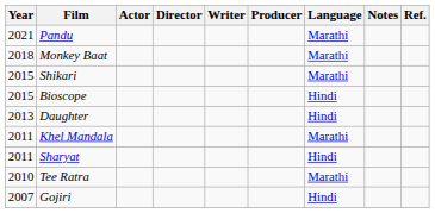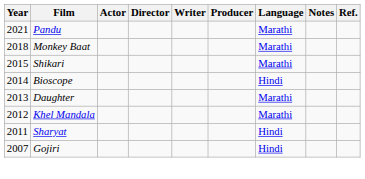 <table class="wikitable sortable">
 <tr>
 <th>Year</th>
 <th>Film</th>
 <th>Actor</th>
 <th>Director</th>
 <th>Writer</th>
 <th>Producer</th>
 <th>Language</th>
 <th class="unsortable">Notes</th>
 <th class="unsortable">Ref.</th>
 </tr>
 <tr>
 <td>2021</td>
 <td><em><a href='#'>Pandu</a></em></td>
 <td></td>
 <td></td>
 <td></td>
 <td></td>
 <td><a href='#'>Marathi</a></td>
 <td></td>
 <td></td>
 </tr>
 <tr>
 <td>2018</td>
 <td><em>Monkey Baat</em></td>
 <td></td>
 <td></td>
 <td></td>
 <td></td>
 <td><a href='#'>Marathi</a></td>
 <td></td>
 <td></td>
 </tr>
 <tr>
 <td>2015</td>
 <td><em>Shikari</em></td>
 <td></td>
 <td></td>
 <td></td>
 <td></td>
 <td><a href='#'>Marathi</a></td>
 <td></td>
 <td></td>
 </tr>
 <tr>
-<td>2015</td>
+<td>2014</td>
 <td><em>Bioscope</em></td>
 <td></td>
 <td></td>
 <td></td>
 <td></td>
 <td><a href='#'>Hindi</a></td>
 <td></td>
 <td></td>
 </tr>
 <tr>
 <td>2013</td>
 <td><em>Daughter</em></td>
 <td></td>
 <td></td>
 <td></td>
 <td></td>
-<td><a href='#'>Hindi</a></td>
+<td><a href='#'>Marathi</a></td>
 <td></td>
 <td></td>
 </tr>
 <tr>
-<td>2011</td>
+<td>2012</td>
 <td><em><a href='#'>Khel Mandala</a></em></td>
 <td></td>
 <td></td>
 <td></td>
 <td></td>
 <td><a href='#'>Marathi</a></td>
 <td></td>
 <td></td>
 </tr>
 <tr>
 <td>2011</td>
 <td><em><a href='#'>Sharyat</a></em></td>
 <td></td>
 <td></td>
 <td></td>
 <td></td>
 <td><a href='#'>Hindi</a></td>
 <td></td>
 <td></td>
 </tr>
 <tr>
-<td>2010</td>
-<td><em>Tee Ratra</em></td>
-<td></td>
-<td></td>
-<td></td>
-<td></td>
-<td><a href='#'>Marathi</a></td>
-<td></td>
-<td></td>
-</tr>
-<tr>
 <td>2007</td>
 <td><em>Gojiri</em></td>
 <td></td>
 <td></td>
 <td></td>
 <td></td>
 <td><a href='#'>Hindi</a></td>
 <td></td>
 <td></td>
 </tr>
 </table>
